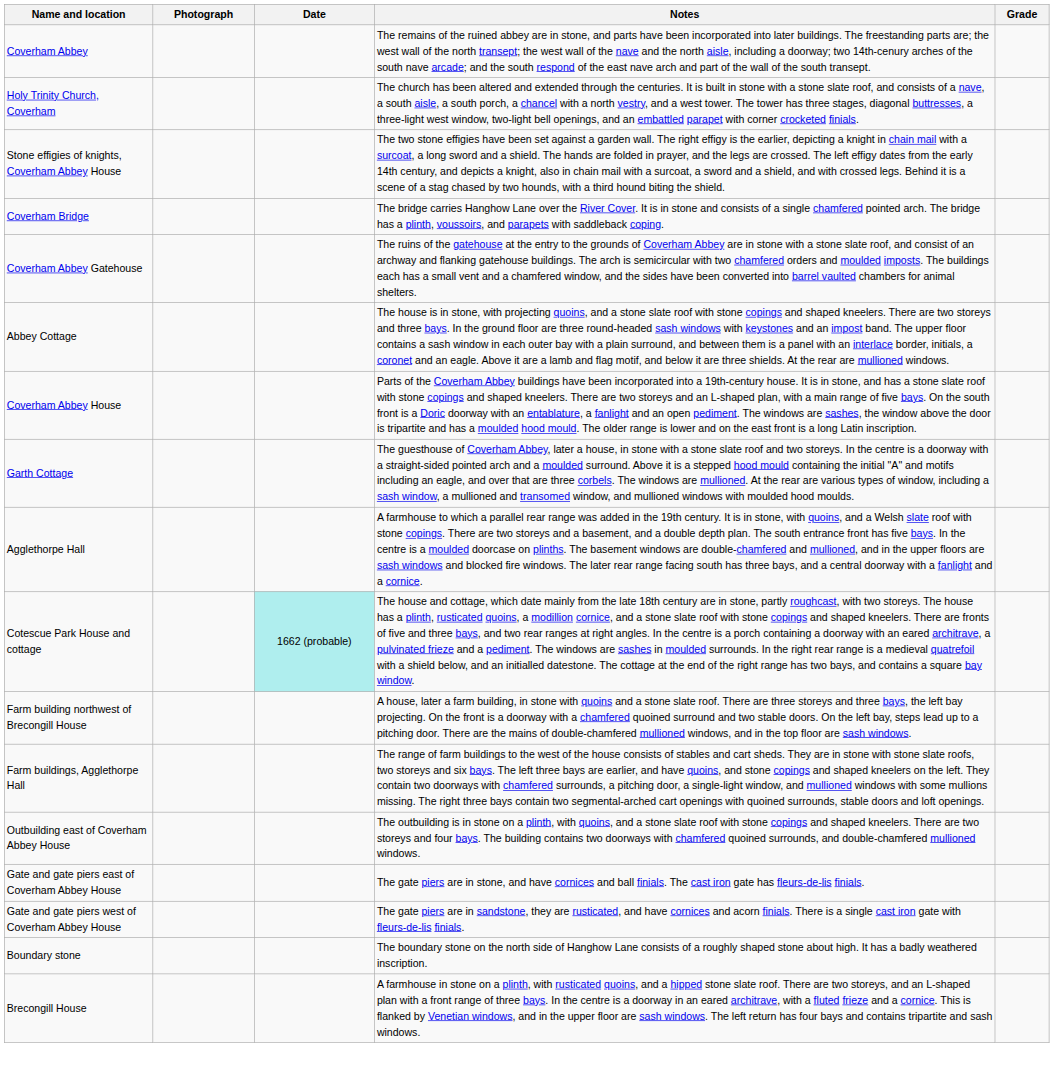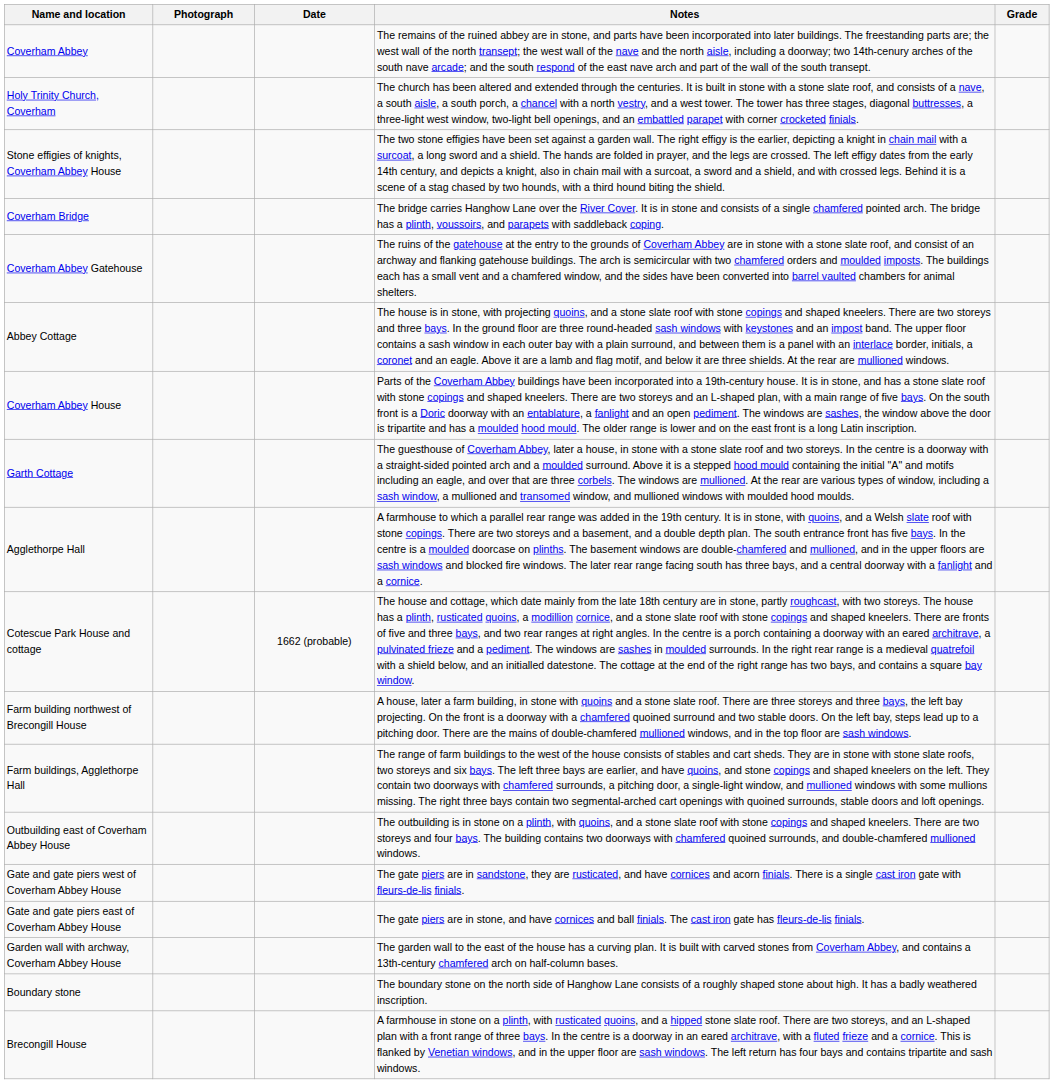 <table class="wikitable sortable plainrowheaders" style="width:100%; border:0px; text-align:left; line-height:150%">
 <tr>
 <th scope="col"  style="width:150px">Name and location</th>
 <th scope="col"  style="width:100px" class="unsortable">Photograph</th>
 <th scope="col"  style="width:120px">Date</th>
 <th scope="col"  style="width:650px" class="unsortable">Notes</th>
 <th scope="col"  style="width:50px">Grade</th>
 </tr>
 <tr>
 <td><a href='#'>Coverham Abbey</a><br><small></small></td>
 <td></td>
 <td align="center"></td>
 <td>The remains of the ruined abbey are in stone, and parts have been incorporated into later buildings.  The freestanding parts are; the west wall of the north <a href='#'>transept</a>; the west wall of the <a href='#'>nave</a> and the north <a href='#'>aisle</a>, including a doorway; two 14th-cenury arches of the south nave <a href='#'>arcade</a>; and the south <a href='#'>respond</a> of the east nave arch and part of the wall of the south transept.</td>
 <td align="center" ></td>
 </tr>
 <tr>
 <td><a href='#'>Holy Trinity Church, Coverham</a><br><small></small></td>
 <td></td>
 <td align="center"></td>
 <td>The church has been altered and extended through the centuries. It is built in stone with a stone slate roof, and consists of a <a href='#'>nave</a>, a south <a href='#'>aisle</a>, a south porch, a <a href='#'>chancel</a> with a north <a href='#'>vestry</a>, and a west tower.  The tower has three stages, diagonal <a href='#'>buttresses</a>, a three-light west window, two-light bell openings, and an <a href='#'>embattled</a> <a href='#'>parapet</a> with corner <a href='#'>crocketed</a> <a href='#'>finials</a>.</td>
 <td align="center" ></td>
 </tr>
 <tr>
 <td>Stone effigies of knights,<br><a href='#'>Coverham Abbey</a> House<br><small></small></td>
 <td></td>
 <td align="center"></td>
 <td>The two stone effigies have been set against a garden wall.  The right effigy is the earlier, depicting a knight in <a href='#'>chain mail</a> with a <a href='#'>surcoat</a>, a long sword and a shield.  The hands are folded in prayer, and the legs are crossed.  The left effigy dates from the early 14th century, and depicts a knight, also in chain mail with a surcoat, a sword and a shield, and with crossed legs.  Behind it is a scene of a stag chased by two hounds, with a third hound biting the shield.</td>
 <td align="center" ></td>
 </tr>
 <tr>
 <td><a href='#'>Coverham Bridge</a><br><small></small></td>
 <td></td>
 <td align="center"></td>
 <td>The bridge carries Hanghow Lane over the <a href='#'>River Cover</a>.  It is in stone and consists of a single <a href='#'>chamfered</a> pointed arch.  The bridge has a <a href='#'>plinth</a>, <a href='#'>voussoirs</a>, and <a href='#'>parapets</a> with saddleback <a href='#'>coping</a>.</td>
 <td align="center" ></td>
 </tr>
 <tr>
 <td><a href='#'>Coverham Abbey</a> Gatehouse<br><small></small></td>
 <td></td>
 <td align="center"></td>
 <td>The ruins of the <a href='#'>gatehouse</a> at the entry to the grounds of <a href='#'>Coverham Abbey</a> are in stone with a stone slate roof, and consist of an archway and flanking gatehouse buildings.  The arch is semicircular with two <a href='#'>chamfered</a> orders and <a href='#'>moulded</a> <a href='#'>imposts</a>.  The buildings each has a small vent and a chamfered window, and the sides have been converted into <a href='#'>barrel vaulted</a> chambers for animal shelters.</td>
 <td align="center" ></td>
 </tr>
 <tr>
 <td>Abbey Cottage<br><small></small></td>
 <td></td>
 <td align="center"></td>
 <td>The house is in stone, with projecting <a href='#'>quoins</a>, and a stone slate roof with stone <a href='#'>copings</a> and shaped kneelers.  There are two storeys and three <a href='#'>bays</a>.  In the ground floor are three round-headed <a href='#'>sash windows</a> with <a href='#'>keystones</a> and an <a href='#'>impost</a> band.  The upper floor contains a sash window in each outer bay with a plain surround, and between them is a panel with an <a href='#'>interlace</a> border, initials, a <a href='#'>coronet</a> and an eagle.  Above it are a lamb and flag motif, and below it are three shields.  At the rear are <a href='#'>mullioned</a> windows.</td>
 <td align="center" ></td>
 </tr>
 <tr>
 <td><a href='#'>Coverham Abbey</a> House<br><small></small></td>
 <td></td>
 <td align="center"></td>
 <td>Parts of the <a href='#'>Coverham Abbey</a> buildings have been incorporated into a 19th-century house.  It is in stone, and has a stone slate roof with stone <a href='#'>copings</a> and shaped kneelers.  There are two storeys and an L-shaped plan, with a main range of five <a href='#'>bays</a>.  On the south front is a <a href='#'>Doric</a> doorway with an <a href='#'>entablature</a>, a <a href='#'>fanlight</a> and an open <a href='#'>pediment</a>.  The windows are <a href='#'>sashes</a>, the window above the door is tripartite and has a <a href='#'>moulded</a> <a href='#'>hood mould</a>.  The older range is lower and on the east front is a long Latin inscription.</td>
 <td align="center" ></td>
 </tr>
 <tr>
 <td><a href='#'>Garth Cottage</a><br><small></small></td>
 <td></td>
 <td align="center"></td>
 <td>The guesthouse of <a href='#'>Coverham Abbey</a>, later a house, in stone with a stone slate roof and two storeys.  In the centre is a doorway with a straight-sided pointed arch and a <a href='#'>moulded</a> surround.  Above it is a stepped <a href='#'>hood mould</a> containing the initial "A" and motifs including an eagle, and over that are three <a href='#'>corbels</a>.  The windows are <a href='#'>mullioned</a>.  At the rear are various types of window, including a <a href='#'>sash window</a>, a mullioned and <a href='#'>transomed</a> window, and mullioned windows with moulded hood moulds.</td>
 <td align="center" ></td>
 </tr>
 <tr>
 <td>Agglethorpe Hall<br><small></small></td>
 <td></td>
 <td align="center"></td>
 <td>A farmhouse to which a parallel rear range was added in the 19th century.  It is in stone, with <a href='#'>quoins</a>, and a Welsh <a href='#'>slate</a> roof with stone <a href='#'>copings</a>. There are two storeys and a basement, and a double depth plan.  The south entrance front has five <a href='#'>bays</a>.  In the centre is a <a href='#'>moulded</a> doorcase on <a href='#'>plinths</a>.  The basement windows are double-<a href='#'>chamfered</a> and <a href='#'>mullioned</a>, and in the upper floors are <a href='#'>sash windows</a> and blocked fire windows.  The later rear range facing south has three bays, and a central doorway with a <a href='#'>fanlight</a> and a <a href='#'>cornice</a>.</td>
 <td align="center" ></td>
 </tr>
 <tr>
 <td>Cotescue Park House and cottage<br><small></small></td>
 <td></td>
-<td align="center" style="background: paleturquoise;">1662 (probable)</td>
+<td align="center">1662 (probable)</td>
 <td>The house and cottage, which date mainly from the late 18th century are in stone, partly <a href='#'>roughcast</a>, with two storeys.  The house has a <a href='#'>plinth</a>, <a href='#'>rusticated</a> <a href='#'>quoins</a>, a <a href='#'>modillion</a> <a href='#'>cornice</a>, and a stone slate roof with stone <a href='#'>copings</a> and shaped kneelers.  There are fronts of five and three <a href='#'>bays</a>, and two rear ranges at right angles.  In the centre is a porch containing a doorway with an eared <a href='#'>architrave</a>, a <a href='#'>pulvinated frieze</a> and a <a href='#'>pediment</a>.  The windows are <a href='#'>sashes</a> in <a href='#'>moulded</a> surrounds.  In the right rear range is a medieval <a href='#'>quatrefoil</a> with a shield below, and an initialled datestone.  The cottage at the end of the right range has two bays, and contains a square <a href='#'>bay window</a>.</td>
 <td align="center" ></td>
 </tr>
 <tr>
 <td>Farm building northwest of Brecongill House<br><small></small></td>
 <td></td>
 <td align="center"></td>
 <td>A house, later a farm building, in stone with <a href='#'>quoins</a> and a stone slate roof.  There are three storeys and three <a href='#'>bays</a>, the left bay projecting.  On the front is a doorway with a <a href='#'>chamfered</a> quoined surround and two stable doors.  On the left bay, steps lead up to a pitching door.  There are the mains of double-chamfered <a href='#'>mullioned</a> windows, and in the top floor are <a href='#'>sash windows</a>.</td>
 <td align="center" ></td>
 </tr>
 <tr>
 <td>Farm buildings, Agglethorpe Hall<br><small></small></td>
 <td></td>
 <td align="center"></td>
 <td>The range of farm buildings to the west of the house consists of stables and cart sheds.  They are in stone with stone slate roofs, two storeys and six <a href='#'>bays</a>.  The left three bays are earlier, and have <a href='#'>quoins</a>, and stone <a href='#'>copings</a> and shaped kneelers on the left.  They contain two doorways with <a href='#'>chamfered</a> surrounds, a pitching door, a single-light window, and <a href='#'>mullioned</a> windows with some mullions missing.  The right three bays contain two segmental-arched cart openings with quoined surrounds, stable doors and loft openings.</td>
 <td align="center" ></td>
 </tr>
 <tr>
 <td>Outbuilding east of Coverham Abbey House<br><small></small></td>
 <td></td>
 <td align="center"></td>
 <td>The outbuilding is in stone on a <a href='#'>plinth</a>, with <a href='#'>quoins</a>, and a stone slate roof with stone <a href='#'>copings</a> and shaped kneelers.  There are two storeys and four <a href='#'>bays</a>.  The building contains two doorways with <a href='#'>chamfered</a> quoined surrounds, and double-chamfered <a href='#'>mullioned</a> windows.</td>
 <td align="center" ></td>
 </tr>
 <tr>
+<td>Gate and gate piers west of Coverham Abbey House<br><small></small></td>
+<td></td>
+<td align="center"></td>
+<td>The gate <a href='#'>piers</a> are in <a href='#'>sandstone</a>, they are <a href='#'>rusticated</a>, and have <a href='#'>cornices</a> and acorn <a href='#'>finials</a>.  There is a single <a href='#'>cast iron</a> gate with <a href='#'>fleurs-de-lis</a> <a href='#'>finials</a>.</td>
+<td align="center" ></td>
+</tr>
+<tr>
 <td>Gate and gate piers east of Coverham Abbey House<br><small></small></td>
 <td></td>
 <td align="center"></td>
 <td>The gate <a href='#'>piers</a> are in stone, and have <a href='#'>cornices</a> and ball <a href='#'>finials</a>.  The <a href='#'>cast iron</a> gate has <a href='#'>fleurs-de-lis</a> <a href='#'>finials</a>.</td>
 <td align="center" ></td>
 </tr>
 <tr>
-<td>Gate and gate piers west of Coverham Abbey House<br><small></small></td>
+<td>Garden wall with archway,<br>Coverham Abbey House<br><small></small></td>
 <td></td>
 <td align="center"></td>
-<td>The gate <a href='#'>piers</a> are in <a href='#'>sandstone</a>, they are <a href='#'>rusticated</a>, and have <a href='#'>cornices</a> and acorn <a href='#'>finials</a>.  There is a single <a href='#'>cast iron</a> gate with <a href='#'>fleurs-de-lis</a> <a href='#'>finials</a>.</td>
+<td>The garden wall to the east of the house has a curving plan.  It is built with carved stones from <a href='#'>Coverham Abbey</a>, and contains a 13th-century <a href='#'>chamfered</a> arch on half-column bases.</td>
 <td align="center" ></td>
 </tr>
 <tr>
 <td>Boundary stone<br><small></small></td>
 <td></td>
 <td align="center"></td>
 <td>The boundary stone on the north side of Hanghow Lane consists of a roughly shaped stone about  high.  It has a badly weathered inscription.</td>
 <td align="center" ></td>
 </tr>
 <tr>
 <td>Brecongill House<br><small></small></td>
 <td></td>
 <td align="center"></td>
 <td>A farmhouse in stone on a <a href='#'>plinth</a>, with <a href='#'>rusticated</a> <a href='#'>quoins</a>, and a <a href='#'>hipped</a> stone slate roof.  There are two storeys, and an L-shaped plan with a front range of three <a href='#'>bays</a>.  In the centre is a doorway in an eared <a href='#'>architrave</a>, with a <a href='#'>fluted</a> <a href='#'>frieze</a> and a <a href='#'>cornice</a>.  This is flanked by <a href='#'>Venetian windows</a>, and in the upper floor are <a href='#'>sash windows</a>.  The left return has four bays and contains tripartite and sash windows.</td>
 <td align="center" ></td>
 </tr>
 <tr>
 </tr>
 </table>
